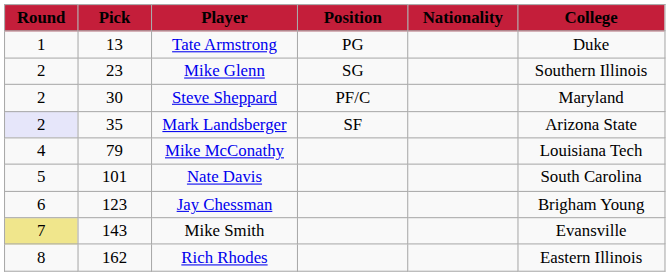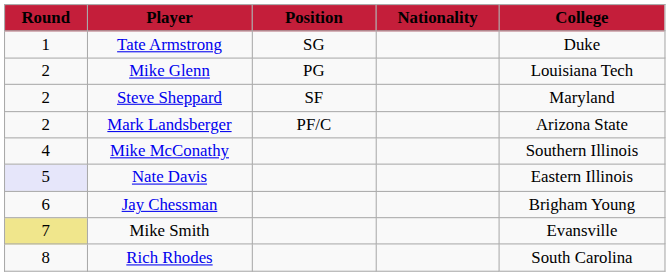 <table class="wikitable sortable sortable">
 <tr>
 <th style="background:#C41E3A;" width="10%">Round</th>
-<th style="background:#C41E3A;" width="10%">Pick</th>
 <th style="background:#C41E3A;" width="20%">Player</th>
 <th style="background:#C41E3A;" width="15%">Position</th>
 <th style="background:#C41E3A;" width="15%">Nationality</th>
 <th style="background:#C41E3A;" width="20%">College</th>
 </tr>
 <tr style="text-align: center">
 <td>1</td>
-<td>13</td>
 <td><a href='#'>Tate Armstrong</a></td>
-<td>PG</td>
+<td>SG</td>
 <td></td>
 <td>Duke</td>
 </tr>
 <tr style="text-align: center">
 <td>2</td>
-<td>23</td>
 <td><a href='#'>Mike Glenn</a></td>
-<td>SG</td>
+<td>PG</td>
 <td></td>
-<td>Southern Illinois</td>
+<td>Louisiana Tech</td>
 </tr>
 <tr style="text-align: center">
 <td>2</td>
-<td>30</td>
 <td><a href='#'>Steve Sheppard</a></td>
-<td>PF/C</td>
+<td>SF</td>
 <td></td>
 <td>Maryland</td>
 </tr>
 <tr style="text-align: center">
-<td style="background: lavender;">2</td>
-<td>35</td>
+<td>2</td>
 <td><a href='#'>Mark Landsberger</a></td>
-<td>SF</td>
+<td>PF/C</td>
 <td></td>
 <td>Arizona State</td>
 </tr>
 <tr style="text-align: center">
 <td>4</td>
-<td>79</td>
 <td><a href='#'>Mike McConathy</a></td>
 <td></td>
 <td></td>
-<td>Louisiana Tech</td>
+<td>Southern Illinois</td>
 </tr>
 <tr style="text-align: center">
-<td>5</td>
-<td>101</td>
+<td style="background: lavender;">5</td>
 <td><a href='#'>Nate Davis</a></td>
 <td></td>
 <td></td>
-<td>South Carolina</td>
+<td>Eastern Illinois</td>
 </tr>
 <tr style="text-align: center">
 <td>6</td>
-<td>123</td>
 <td><a href='#'>Jay Chessman</a></td>
 <td></td>
 <td></td>
 <td>Brigham Young</td>
 </tr>
 <tr style="text-align: center">
 <td style="background: khaki;">7</td>
-<td>143</td>
 <td>Mike Smith</td>
 <td></td>
 <td></td>
 <td>Evansville</td>
 </tr>
 <tr style="text-align: center">
 <td>8</td>
-<td>162</td>
 <td><a href='#'>Rich Rhodes</a></td>
 <td></td>
 <td></td>
-<td>Eastern Illinois</td>
+<td>South Carolina</td>
 </tr>
 </table>
